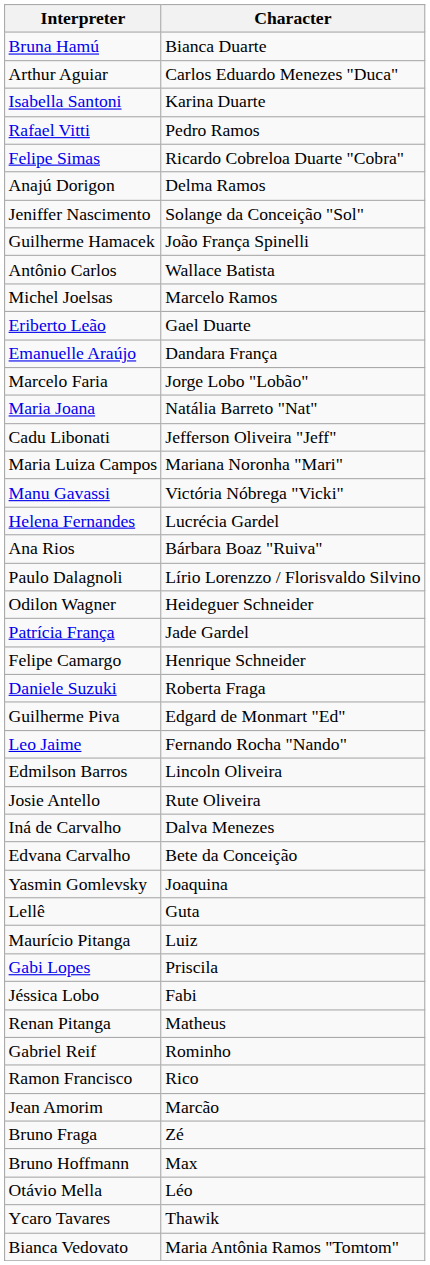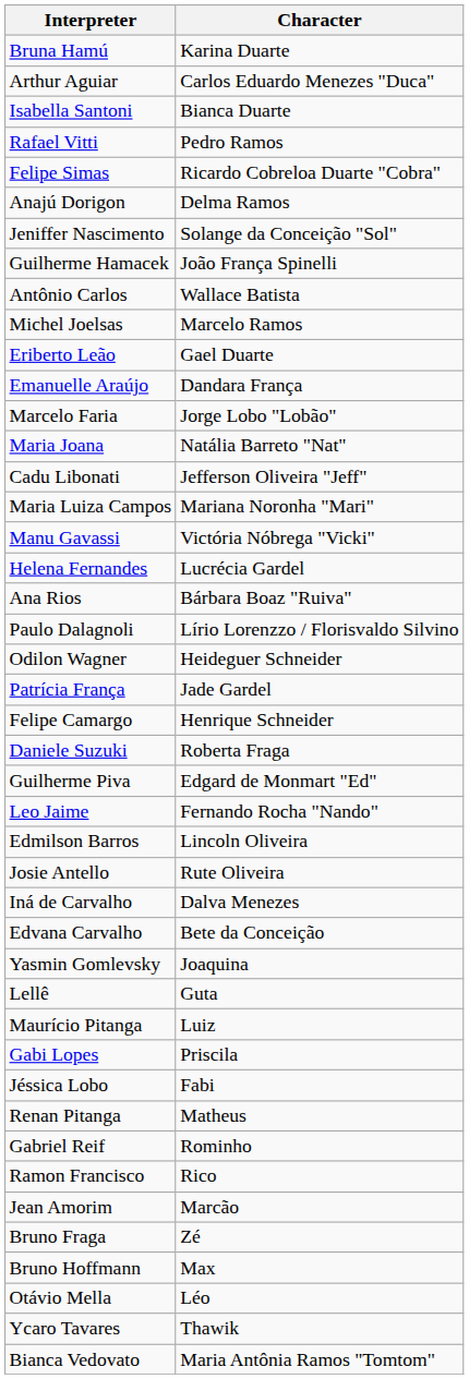 <table class="wikitable">
 <tr>
 <th>Interpreter</th>
 <th>Character</th>
 </tr>
 <tr>
 <td><a href='#'>Bruna Hamú</a></td>
-<td>Bianca Duarte</td>
+<td>Karina Duarte</td>
 </tr>
 <tr>
 <td>Arthur Aguiar</td>
 <td>Carlos Eduardo Menezes "Duca"</td>
 </tr>
 <tr>
 <td><a href='#'>Isabella Santoni</a></td>
-<td>Karina Duarte</td>
+<td>Bianca Duarte</td>
 </tr>
 <tr>
 <td><a href='#'>Rafael Vitti</a></td>
 <td>Pedro Ramos</td>
 </tr>
 <tr>
 <td><a href='#'>Felipe Simas</a></td>
 <td>Ricardo Cobreloa Duarte "Cobra"</td>
 </tr>
 <tr>
 <td>Anajú Dorigon</td>
 <td>Delma Ramos</td>
 </tr>
 <tr>
 <td>Jeniffer Nascimento</td>
 <td>Solange da Conceição "Sol"</td>
 </tr>
 <tr>
 <td>Guilherme Hamacek</td>
 <td>João França Spinelli</td>
 </tr>
 <tr>
 <td>Antônio Carlos</td>
 <td>Wallace Batista</td>
 </tr>
 <tr>
 <td>Michel Joelsas</td>
 <td>Marcelo Ramos</td>
 </tr>
 <tr>
 <td><a href='#'>Eriberto Leão</a></td>
 <td>Gael Duarte</td>
 </tr>
 <tr>
 <td><a href='#'>Emanuelle Araújo</a></td>
 <td>Dandara França</td>
 </tr>
 <tr>
 <td>Marcelo Faria</td>
 <td>Jorge Lobo "Lobão"</td>
 </tr>
 <tr>
 <td><a href='#'>Maria Joana</a></td>
 <td>Natália Barreto "Nat"</td>
 </tr>
 <tr>
 <td>Cadu Libonati</td>
 <td>Jefferson Oliveira "Jeff"</td>
 </tr>
 <tr>
 <td>Maria Luiza Campos</td>
 <td>Mariana Noronha "Mari"</td>
 </tr>
 <tr>
 <td><a href='#'>Manu Gavassi</a></td>
 <td>Victória Nóbrega "Vicki"</td>
 </tr>
 <tr>
 <td><a href='#'>Helena Fernandes</a></td>
 <td>Lucrécia Gardel</td>
 </tr>
 <tr>
 <td>Ana Rios</td>
 <td>Bárbara Boaz "Ruiva"</td>
 </tr>
 <tr>
 <td>Paulo Dalagnoli</td>
 <td>Lírio Lorenzzo / Florisvaldo Silvino</td>
 </tr>
 <tr>
 <td>Odilon Wagner</td>
 <td>Heideguer Schneider</td>
 </tr>
 <tr>
 <td><a href='#'>Patrícia França</a></td>
 <td>Jade Gardel</td>
 </tr>
 <tr>
 <td>Felipe Camargo</td>
 <td>Henrique Schneider</td>
 </tr>
 <tr>
 <td><a href='#'>Daniele Suzuki</a></td>
 <td>Roberta Fraga</td>
 </tr>
 <tr>
 <td>Guilherme Piva</td>
 <td>Edgard de Monmart "Ed"</td>
 </tr>
 <tr>
 <td><a href='#'>Leo Jaime</a></td>
 <td>Fernando Rocha "Nando"</td>
 </tr>
 <tr>
 <td>Edmilson Barros</td>
 <td>Lincoln Oliveira</td>
 </tr>
 <tr>
 <td>Josie Antello</td>
 <td>Rute Oliveira</td>
 </tr>
 <tr>
 <td>Iná de Carvalho</td>
 <td>Dalva Menezes</td>
 </tr>
 <tr>
 <td>Edvana Carvalho</td>
 <td>Bete da Conceição</td>
 </tr>
 <tr>
 <td>Yasmin Gomlevsky</td>
 <td>Joaquina</td>
 </tr>
 <tr>
 <td>Lellê</td>
 <td>Guta</td>
 </tr>
 <tr>
 <td>Maurício Pitanga</td>
 <td>Luiz</td>
 </tr>
 <tr>
 <td><a href='#'>Gabi Lopes</a></td>
 <td>Priscila</td>
 </tr>
 <tr>
 <td>Jéssica Lobo</td>
 <td>Fabi</td>
 </tr>
 <tr>
 <td>Renan Pitanga</td>
 <td>Matheus</td>
 </tr>
 <tr>
 <td>Gabriel Reif</td>
 <td>Rominho</td>
 </tr>
 <tr>
 <td>Ramon Francisco</td>
 <td>Rico</td>
 </tr>
 <tr>
 <td>Jean Amorim</td>
 <td>Marcão</td>
 </tr>
 <tr>
 <td>Bruno Fraga</td>
 <td>Zé</td>
 </tr>
 <tr>
 <td>Bruno Hoffmann</td>
 <td>Max</td>
 </tr>
 <tr>
 <td>Otávio Mella</td>
 <td>Léo</td>
 </tr>
 <tr>
 <td>Ycaro Tavares</td>
 <td>Thawik</td>
 </tr>
 <tr>
 <td>Bianca Vedovato</td>
 <td>Maria Antônia Ramos "Tomtom"</td>
 </tr>
 </table>
